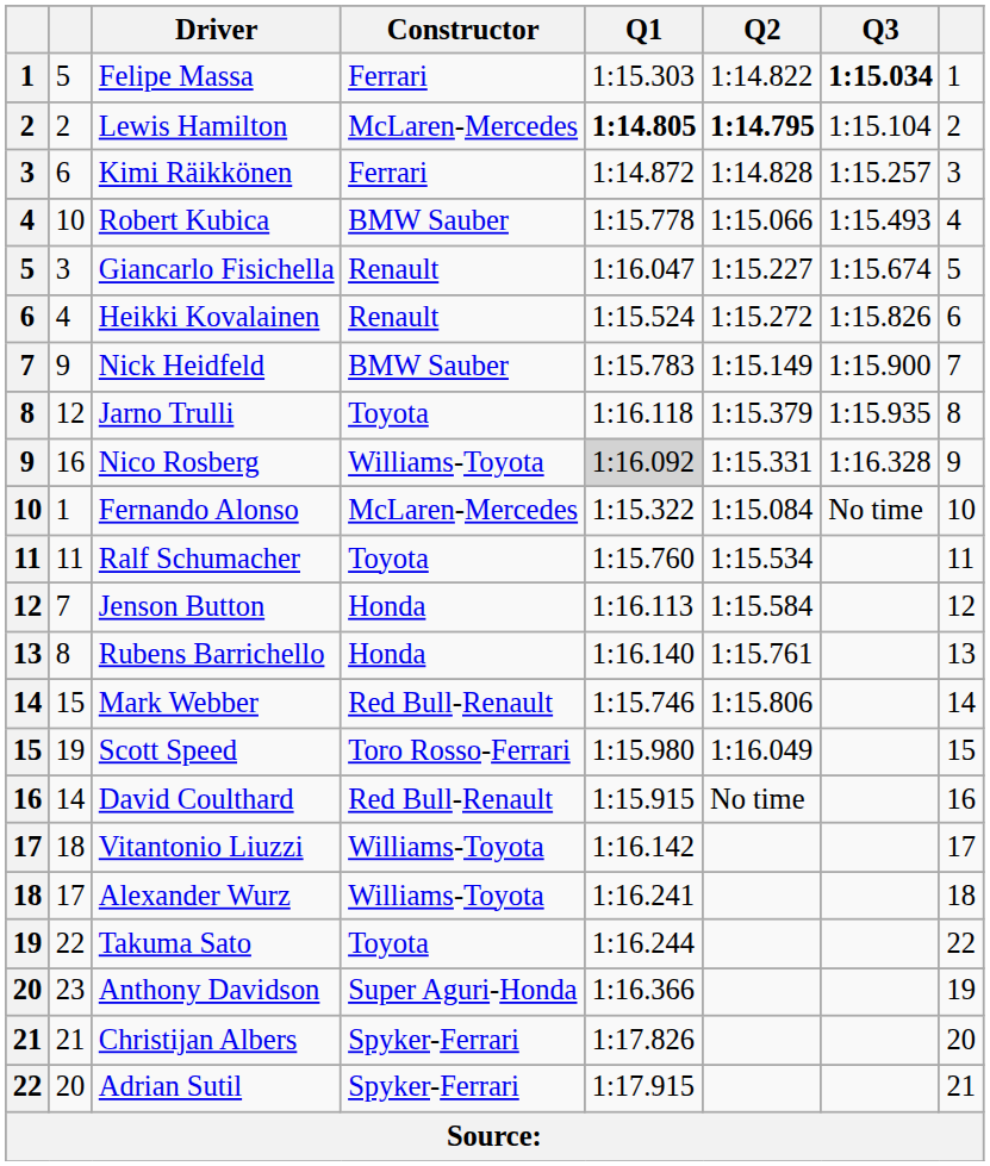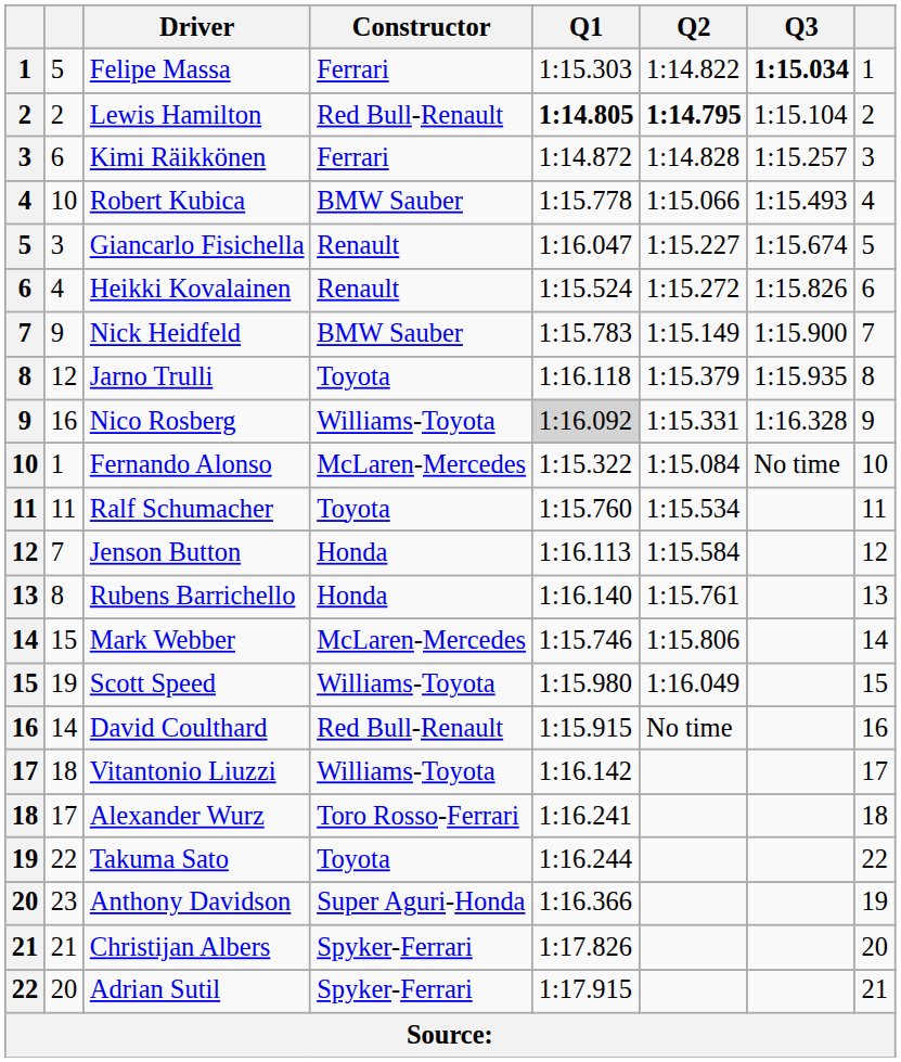 <table class="wikitable sortable" style="font-size: 85%">
 <tr>
 <th></th>
 <th></th>
 <th>Driver</th>
 <th>Constructor</th>
 <th>Q1</th>
 <th>Q2</th>
 <th>Q3</th>
 <th></th>
 </tr>
 <tr>
 <th>1</th>
 <td>5</td>
 <td> <a href='#'>Felipe Massa</a></td>
 <td><a href='#'>Ferrari</a></td>
 <td>1:15.303</td>
 <td>1:14.822</td>
 <td><strong>1:15.034</strong></td>
 <td>1</td>
 </tr>
 <tr>
 <th>2</th>
 <td>2</td>
 <td> <a href='#'>Lewis Hamilton</a></td>
-<td align="center" nowrap><a href='#'>McLaren</a>-<a href='#'>Mercedes</a></td>
+<td><a href='#'>Red Bull</a>-<a href='#'>Renault</a></td>
 <td><strong>1:14.805</strong></td>
 <td><strong>1:14.795</strong></td>
 <td>1:15.104</td>
 <td>2</td>
 </tr>
 <tr>
 <th>3</th>
 <td>6</td>
 <td> <a href='#'>Kimi Räikkönen</a></td>
 <td><a href='#'>Ferrari</a></td>
 <td>1:14.872</td>
 <td>1:14.828</td>
 <td>1:15.257</td>
 <td>3</td>
 </tr>
 <tr>
 <th>4</th>
 <td>10</td>
 <td> <a href='#'>Robert Kubica</a></td>
 <td><a href='#'>BMW Sauber</a></td>
 <td>1:15.778</td>
 <td>1:15.066</td>
 <td>1:15.493</td>
 <td>4</td>
 </tr>
 <tr>
 <th>5</th>
 <td>3</td>
 <td align="center" nowrap> <a href='#'>Giancarlo Fisichella</a></td>
 <td><a href='#'>Renault</a></td>
 <td>1:16.047</td>
 <td>1:15.227</td>
 <td>1:15.674</td>
 <td>5</td>
 </tr>
 <tr>
 <th>6</th>
 <td>4</td>
 <td> <a href='#'>Heikki Kovalainen</a></td>
 <td><a href='#'>Renault</a></td>
 <td>1:15.524</td>
 <td>1:15.272</td>
 <td>1:15.826</td>
 <td>6</td>
 </tr>
 <tr>
 <th>7</th>
 <td>9</td>
 <td> <a href='#'>Nick Heidfeld</a></td>
 <td><a href='#'>BMW Sauber</a></td>
 <td>1:15.783</td>
 <td>1:15.149</td>
 <td>1:15.900</td>
 <td>7</td>
 </tr>
 <tr>
 <th>8</th>
 <td>12</td>
 <td> <a href='#'>Jarno Trulli</a></td>
 <td><a href='#'>Toyota</a></td>
 <td>1:16.118</td>
 <td>1:15.379</td>
 <td>1:15.935</td>
 <td>8</td>
 </tr>
 <tr>
 <th>9</th>
 <td>16</td>
 <td> <a href='#'>Nico Rosberg</a></td>
 <td><a href='#'>Williams</a>-<a href='#'>Toyota</a></td>
 <td style="background: lightgrey;">1:16.092</td>
 <td>1:15.331</td>
 <td>1:16.328</td>
 <td>9</td>
 </tr>
 <tr>
 <th>10</th>
 <td>1</td>
 <td> <a href='#'>Fernando Alonso</a></td>
 <td><a href='#'>McLaren</a>-<a href='#'>Mercedes</a></td>
 <td>1:15.322</td>
 <td>1:15.084</td>
 <td>No time</td>
 <td>10</td>
 </tr>
 <tr>
 <th>11</th>
 <td>11</td>
 <td> <a href='#'>Ralf Schumacher</a></td>
 <td><a href='#'>Toyota</a></td>
 <td>1:15.760</td>
 <td>1:15.534</td>
 <td></td>
 <td>11</td>
 </tr>
 <tr>
 <th>12</th>
 <td>7</td>
 <td> <a href='#'>Jenson Button</a></td>
 <td><a href='#'>Honda</a></td>
 <td>1:16.113</td>
 <td>1:15.584</td>
 <td></td>
 <td>12</td>
 </tr>
 <tr>
 <th>13</th>
 <td>8</td>
 <td> <a href='#'>Rubens Barrichello</a></td>
 <td><a href='#'>Honda</a></td>
 <td>1:16.140</td>
 <td>1:15.761</td>
 <td></td>
 <td>13</td>
 </tr>
 <tr>
 <th>14</th>
 <td>15</td>
 <td> <a href='#'>Mark Webber</a></td>
-<td><a href='#'>Red Bull</a>-<a href='#'>Renault</a></td>
+<td align="center" nowrap><a href='#'>McLaren</a>-<a href='#'>Mercedes</a></td>
 <td>1:15.746</td>
 <td>1:15.806</td>
 <td></td>
 <td>14</td>
 </tr>
 <tr>
 <th>15</th>
 <td>19</td>
 <td> <a href='#'>Scott Speed</a></td>
-<td><a href='#'>Toro Rosso</a>-<a href='#'>Ferrari</a></td>
+<td><a href='#'>Williams</a>-<a href='#'>Toyota</a></td>
 <td>1:15.980</td>
 <td>1:16.049</td>
 <td></td>
 <td>15</td>
 </tr>
 <tr>
 <th>16</th>
 <td>14</td>
 <td> <a href='#'>David Coulthard</a></td>
 <td><a href='#'>Red Bull</a>-<a href='#'>Renault</a></td>
 <td>1:15.915</td>
 <td>No time</td>
 <td></td>
 <td>16</td>
 </tr>
 <tr>
 <th>17</th>
 <td>18</td>
 <td> <a href='#'>Vitantonio Liuzzi</a></td>
 <td><a href='#'>Williams</a>-<a href='#'>Toyota</a></td>
 <td>1:16.142</td>
 <td></td>
 <td></td>
 <td>17</td>
 </tr>
 <tr>
 <th>18</th>
 <td>17</td>
 <td> <a href='#'>Alexander Wurz</a></td>
-<td><a href='#'>Williams</a>-<a href='#'>Toyota</a></td>
+<td><a href='#'>Toro Rosso</a>-<a href='#'>Ferrari</a></td>
 <td>1:16.241</td>
 <td></td>
 <td></td>
 <td>18</td>
 </tr>
 <tr>
 <th>19</th>
 <td>22</td>
 <td> <a href='#'>Takuma Sato</a></td>
 <td><a href='#'>Toyota</a></td>
 <td>1:16.244</td>
 <td></td>
 <td></td>
 <td>22</td>
 </tr>
 <tr>
 <th>20</th>
 <td>23</td>
 <td> <a href='#'>Anthony Davidson</a></td>
 <td><a href='#'>Super Aguri</a>-<a href='#'>Honda</a></td>
 <td>1:16.366</td>
 <td></td>
 <td></td>
 <td>19</td>
 </tr>
 <tr>
 <th>21</th>
 <td>21</td>
 <td> <a href='#'>Christijan Albers</a></td>
 <td><a href='#'>Spyker</a>-<a href='#'>Ferrari</a></td>
 <td>1:17.826</td>
 <td></td>
 <td></td>
 <td>20</td>
 </tr>
 <tr>
 <th>22</th>
 <td>20</td>
 <td> <a href='#'>Adrian Sutil</a></td>
 <td><a href='#'>Spyker</a>-<a href='#'>Ferrari</a></td>
 <td>1:17.915</td>
 <td></td>
 <td></td>
 <td>21</td>
 </tr>
 <tr>
 <th colspan=8>Source:</th>
 </tr>
 </table>
